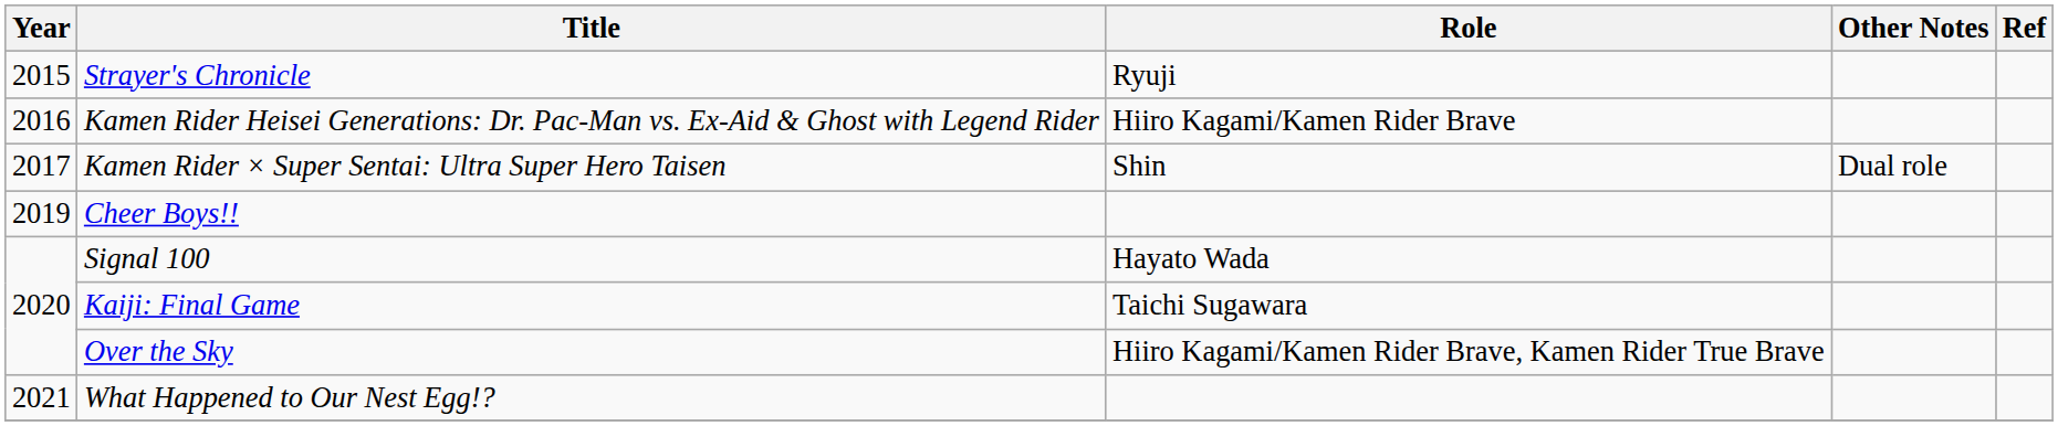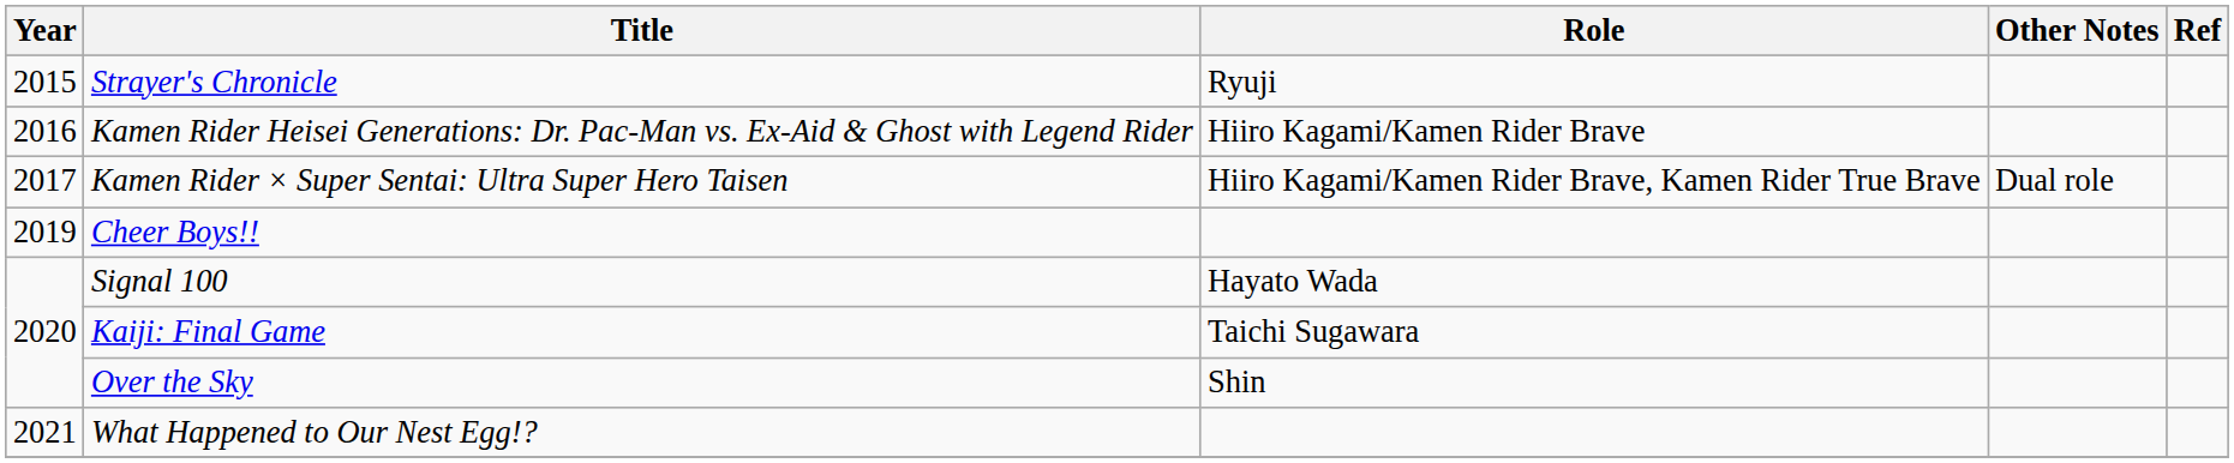 <table class="wikitable">
 <tr>
 <th>Year</th>
 <th>Title</th>
 <th>Role</th>
 <th>Other Notes</th>
 <th>Ref</th>
 </tr>
 <tr>
 <td>2015</td>
 <td><em><a href='#'>Strayer's Chronicle</a></em></td>
 <td>Ryuji</td>
 <td></td>
 <td></td>
 </tr>
 <tr>
 <td>2016</td>
 <td><em>Kamen Rider Heisei Generations: Dr. Pac-Man vs. Ex-Aid & Ghost with Legend Rider</em></td>
 <td>Hiiro Kagami/Kamen Rider Brave</td>
 <td></td>
 <td></td>
 </tr>
 <tr>
 <td rowspan="1">2017</td>
 <td><em>Kamen Rider × Super Sentai: Ultra Super Hero Taisen</em></td>
-<td>Shin</td>
+<td>Hiiro Kagami/Kamen Rider Brave, Kamen Rider True Brave</td>
 <td>Dual role</td>
 <td></td>
 </tr>
 <tr>
 <td>2019</td>
 <td><em><a href='#'>Cheer Boys!!</a></em></td>
 <td></td>
 <td></td>
 <td></td>
 </tr>
 <tr>
 <td rowspan="3">2020</td>
 <td><em>Signal 100</em></td>
 <td>Hayato Wada</td>
 <td></td>
 <td></td>
 </tr>
 <tr>
 <td><em><a href='#'>Kaiji: Final Game</a></em></td>
 <td>Taichi Sugawara</td>
 <td></td>
 <td></td>
 </tr>
 <tr>
 <td><em><a href='#'>Over the Sky</a></em></td>
-<td>Hiiro Kagami/Kamen Rider Brave, Kamen Rider True Brave</td>
+<td>Shin</td>
 <td></td>
 <td></td>
 </tr>
 <tr>
 <td>2021</td>
 <td><em>What Happened to Our Nest Egg!?</em></td>
 <td></td>
 <td></td>
 <td></td>
 </tr>
 <tr>
 </tr>
 </table>
